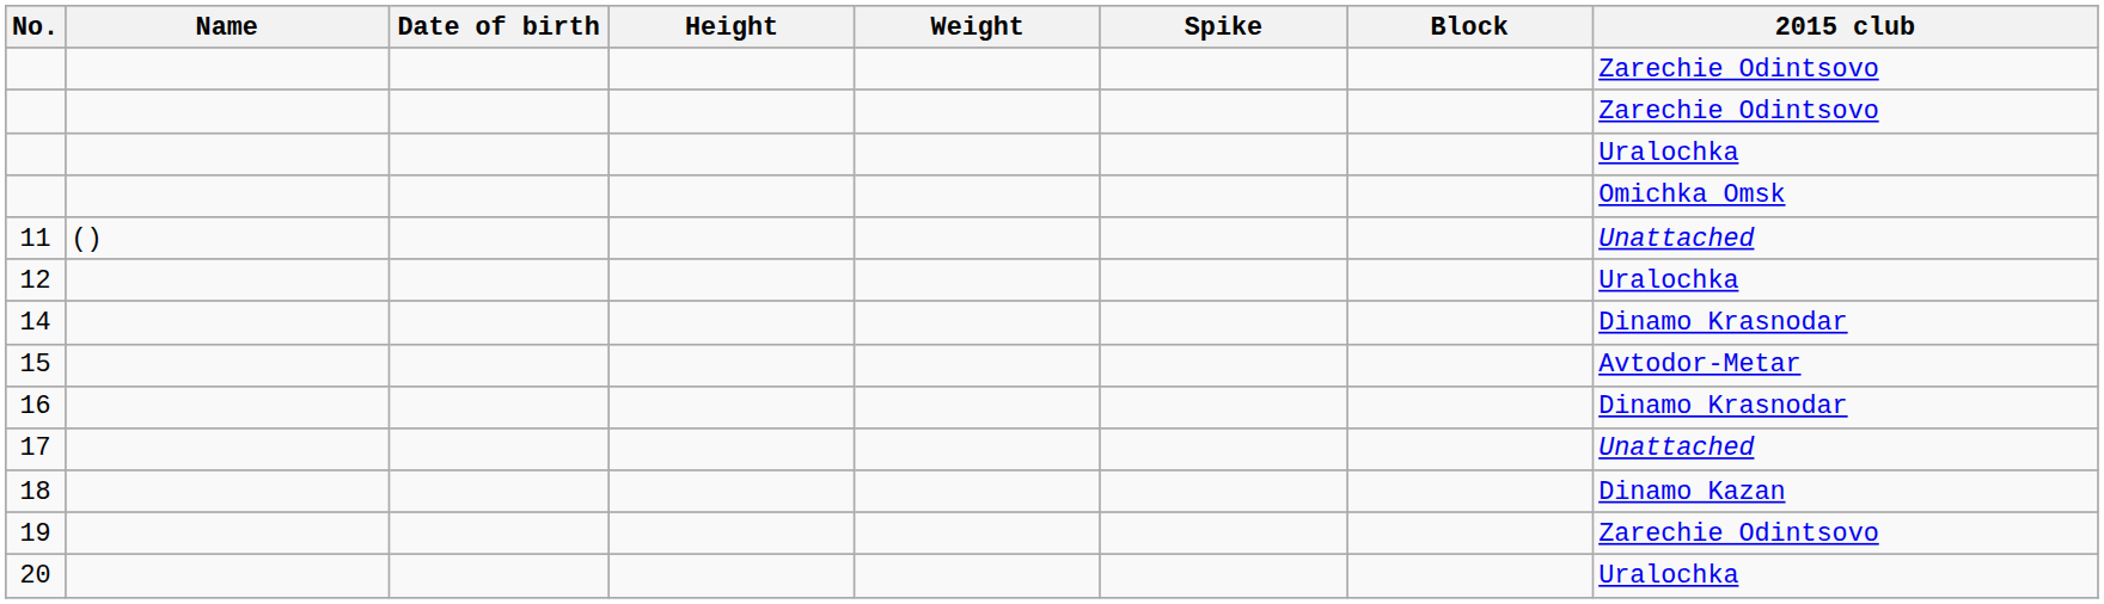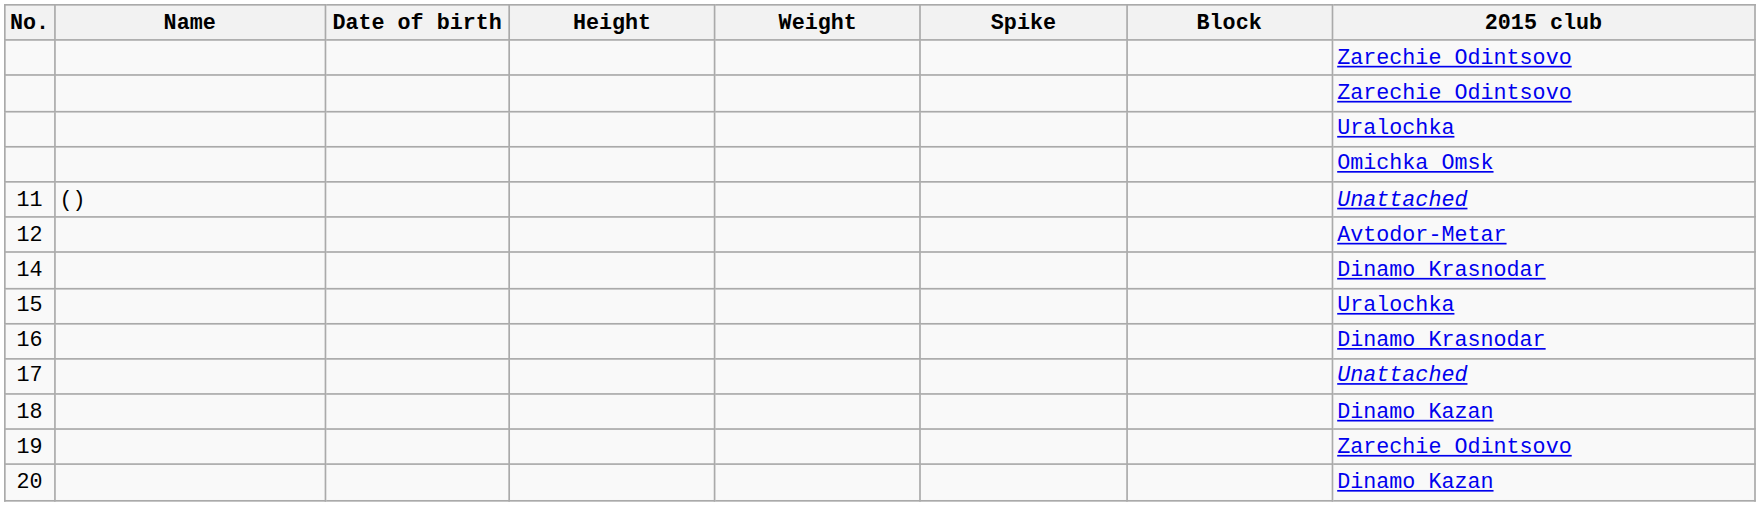 <table class="wikitable sortable" style="font-size:100%; text-align:center;">
 <tr>
 <th>No.</th>
 <th style="width:12em">Name</th>
 <th style="width:8em">Date of birth</th>
 <th style="width:9em">Height</th>
 <th style="width:9em">Weight</th>
 <th style="width:9em">Spike</th>
 <th style="width:9em">Block</th>
 <th style="width:19em">2015 club</th>
 </tr>
 <tr>
 <td></td>
 <td align=left></td>
 <td align=right></td>
 <td></td>
 <td></td>
 <td></td>
 <td></td>
 <td align=left> <a href='#'>Zarechie Odintsovo</a></td>
 </tr>
 <tr>
 <td></td>
 <td align=left></td>
 <td align=right></td>
 <td></td>
 <td></td>
 <td></td>
 <td></td>
 <td align=left> <a href='#'>Zarechie Odintsovo</a></td>
 </tr>
 <tr>
 <td></td>
 <td align=left></td>
 <td align=right></td>
 <td></td>
 <td></td>
 <td></td>
 <td></td>
 <td align=left> <a href='#'>Uralochka</a></td>
 </tr>
 <tr>
 <td></td>
 <td align=left></td>
 <td align=right></td>
 <td></td>
 <td></td>
 <td></td>
 <td></td>
 <td align=left> <a href='#'>Omichka Omsk</a></td>
 </tr>
 <tr>
 <td>11</td>
 <td align=left> ()</td>
 <td align=right></td>
 <td></td>
 <td></td>
 <td></td>
 <td></td>
 <td align=left><a href='#'><em>Unattached</em></a></td>
 </tr>
 <tr>
 <td>12</td>
 <td align=left></td>
 <td align=right></td>
 <td></td>
 <td></td>
 <td></td>
 <td></td>
-<td align=left> <a href='#'>Uralochka</a></td>
+<td align=left> <a href='#'>Avtodor-Metar</a></td>
 </tr>
 <tr>
 <td>14</td>
 <td align=left></td>
 <td align=right></td>
 <td></td>
 <td></td>
 <td></td>
 <td></td>
 <td align=left> <a href='#'>Dinamo Krasnodar</a></td>
 </tr>
 <tr>
 <td>15</td>
 <td align=left></td>
 <td align=right></td>
 <td></td>
 <td></td>
 <td></td>
 <td></td>
-<td align=left> <a href='#'>Avtodor-Metar</a></td>
+<td align=left> <a href='#'>Uralochka</a></td>
 </tr>
 <tr>
 <td>16</td>
 <td align=left></td>
 <td align=right></td>
 <td></td>
 <td></td>
 <td></td>
 <td></td>
 <td align=left> <a href='#'>Dinamo Krasnodar</a></td>
 </tr>
 <tr>
 <td>17</td>
 <td align=left></td>
 <td align=right></td>
 <td></td>
 <td></td>
 <td></td>
 <td></td>
 <td align=left><a href='#'><em>Unattached</em></a></td>
 </tr>
 <tr>
 <td>18</td>
 <td align=left></td>
 <td align=right></td>
 <td></td>
 <td></td>
 <td></td>
 <td></td>
 <td align=left> <a href='#'>Dinamo Kazan</a></td>
 </tr>
 <tr>
 <td>19</td>
 <td align=left></td>
 <td align=right></td>
 <td></td>
 <td></td>
 <td></td>
 <td></td>
 <td align=left> <a href='#'>Zarechie Odintsovo</a></td>
 </tr>
 <tr>
 <td>20</td>
 <td align=left></td>
 <td align=right></td>
 <td></td>
 <td></td>
 <td></td>
 <td></td>
-<td align=left> <a href='#'>Uralochka</a></td>
+<td align=left> <a href='#'>Dinamo Kazan</a></td>
 </tr>
 </table>
